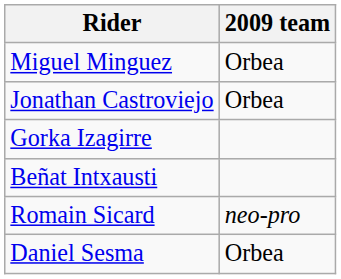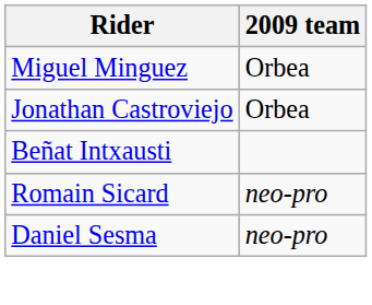 <table class="wikitable">
 <tr>
 <th>Rider</th>
 <th>2009 team</th>
 </tr>
 <tr>
 <td><a href='#'>Miguel Minguez</a></td>
 <td>Orbea</td>
 </tr>
 <tr>
 <td><a href='#'>Jonathan Castroviejo</a></td>
 <td>Orbea</td>
 </tr>
 <tr>
-<td><a href='#'>Gorka Izagirre</a></td>
-<td></td>
-</tr>
-<tr>
 <td><a href='#'>Beñat Intxausti</a></td>
 <td></td>
 </tr>
 <tr>
 <td><a href='#'>Romain Sicard</a></td>
 <td><em>neo-pro</em></td>
 </tr>
 <tr>
 <td><a href='#'>Daniel Sesma</a></td>
-<td>Orbea</td>
+<td><em>neo-pro</em></td>
 </tr>
 </table>
